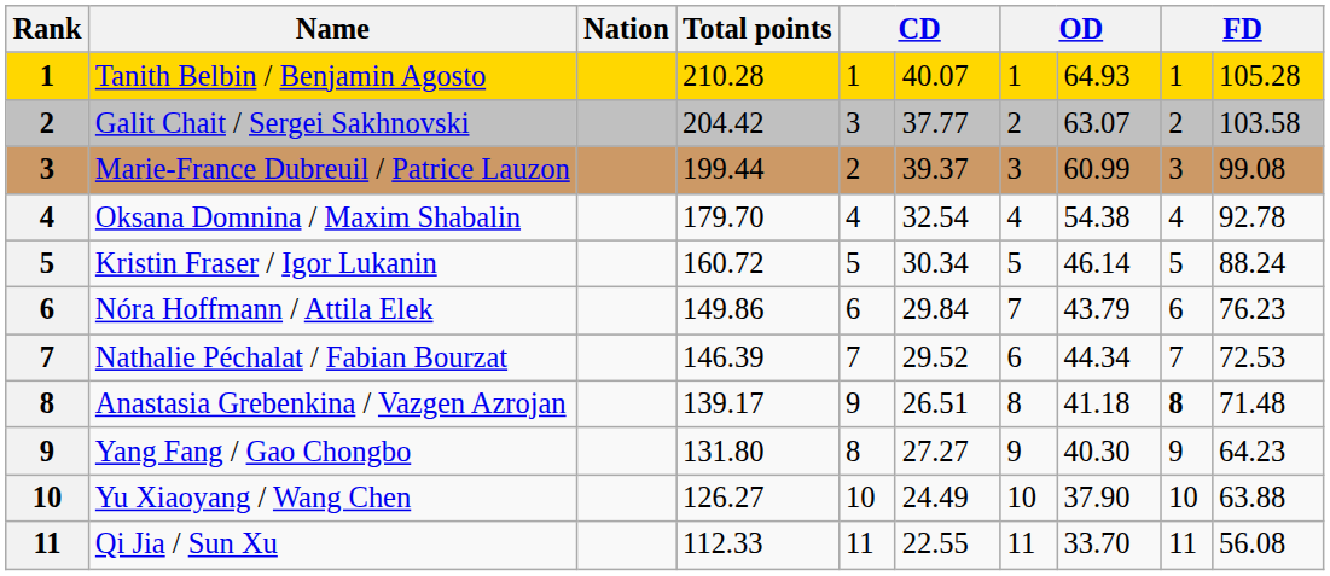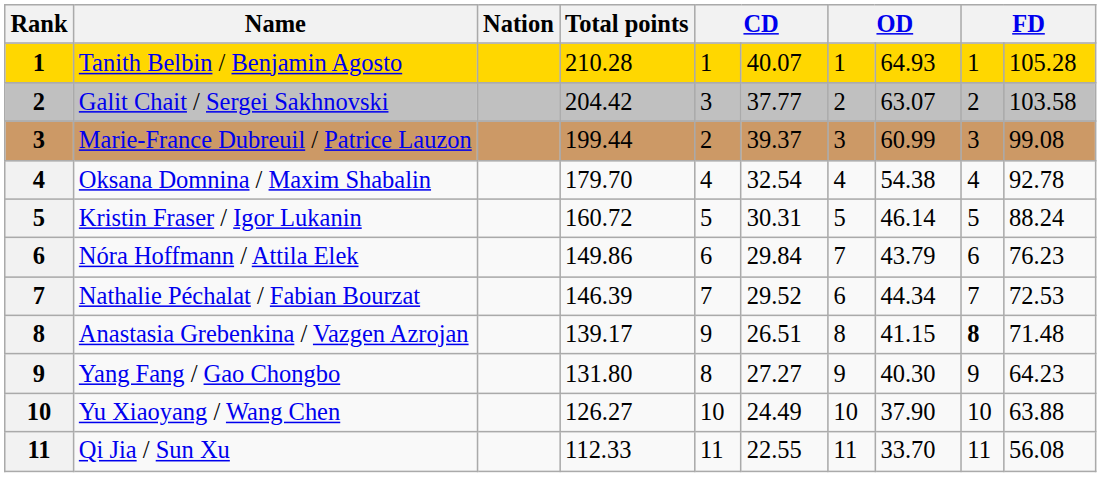 <table class="wikitable">
 <tr>
 <th>Rank</th>
 <th>Name</th>
 <th>Nation</th>
 <th>Total points</th>
 <th colspan="2" width="80px"><a href='#'>CD</a></th>
 <th colspan="2" width="80px"><a href='#'>OD</a></th>
 <th colspan="2" width="80px"><a href='#'>FD</a></th>
 </tr>
 <tr bgcolor="gold">
 <td align="center"><strong>1</strong></td>
 <td><a href='#'>Tanith Belbin</a> / <a href='#'>Benjamin Agosto</a></td>
 <td></td>
 <td>210.28</td>
 <td>1</td>
 <td>40.07</td>
 <td>1</td>
 <td>64.93</td>
 <td>1</td>
 <td>105.28</td>
 </tr>
 <tr bgcolor="silver">
 <td align="center"><strong>2</strong></td>
 <td><a href='#'>Galit Chait</a> / <a href='#'>Sergei Sakhnovski</a></td>
 <td></td>
 <td>204.42</td>
 <td>3</td>
 <td>37.77</td>
 <td>2</td>
 <td>63.07</td>
 <td>2</td>
 <td>103.58</td>
 </tr>
 <tr bgcolor="cc9966">
 <td align="center"><strong>3</strong></td>
 <td><a href='#'>Marie-France Dubreuil</a> / <a href='#'>Patrice Lauzon</a></td>
 <td></td>
 <td>199.44</td>
 <td>2</td>
 <td>39.37</td>
 <td>3</td>
 <td>60.99</td>
 <td>3</td>
 <td>99.08</td>
 </tr>
 <tr>
 <th>4</th>
 <td><a href='#'>Oksana Domnina</a> / <a href='#'>Maxim Shabalin</a></td>
 <td></td>
 <td>179.70</td>
 <td>4</td>
 <td>32.54</td>
 <td>4</td>
 <td>54.38</td>
 <td>4</td>
 <td>92.78</td>
 </tr>
 <tr>
 <th>5</th>
 <td><a href='#'>Kristin Fraser</a> / <a href='#'>Igor Lukanin</a></td>
 <td></td>
 <td>160.72</td>
 <td>5</td>
-<td>30.34</td>
+<td>30.31</td>
 <td>5</td>
 <td>46.14</td>
 <td>5</td>
 <td>88.24</td>
 </tr>
 <tr>
 <th>6</th>
 <td><a href='#'>Nóra Hoffmann</a> / <a href='#'>Attila Elek</a></td>
 <td></td>
 <td>149.86</td>
 <td>6</td>
 <td>29.84</td>
 <td>7</td>
 <td>43.79</td>
 <td>6</td>
 <td>76.23</td>
 </tr>
 <tr>
 <th>7</th>
 <td><a href='#'>Nathalie Péchalat</a> / <a href='#'>Fabian Bourzat</a></td>
 <td></td>
 <td>146.39</td>
 <td>7</td>
 <td>29.52</td>
 <td>6</td>
 <td>44.34</td>
 <td>7</td>
 <td>72.53</td>
 </tr>
 <tr>
 <th>8</th>
 <td><a href='#'>Anastasia Grebenkina</a> / <a href='#'>Vazgen Azrojan</a></td>
 <td></td>
 <td>139.17</td>
 <td>9</td>
 <td>26.51</td>
 <td>8</td>
-<td>41.18</td>
+<td>41.15</td>
 <td><strong>8</strong></td>
 <td>71.48</td>
 </tr>
 <tr>
 <th>9</th>
 <td><a href='#'>Yang Fang</a> / <a href='#'>Gao Chongbo</a></td>
 <td></td>
 <td>131.80</td>
 <td>8</td>
 <td>27.27</td>
 <td>9</td>
 <td>40.30</td>
 <td>9</td>
 <td>64.23</td>
 </tr>
 <tr>
 <th>10</th>
 <td><a href='#'>Yu Xiaoyang</a> / <a href='#'>Wang Chen</a></td>
 <td></td>
 <td>126.27</td>
 <td>10</td>
 <td>24.49</td>
 <td>10</td>
 <td>37.90</td>
 <td>10</td>
 <td>63.88</td>
 </tr>
 <tr>
 <th>11</th>
 <td><a href='#'>Qi Jia</a> / <a href='#'>Sun Xu</a></td>
 <td></td>
 <td>112.33</td>
 <td>11</td>
 <td>22.55</td>
 <td>11</td>
 <td>33.70</td>
 <td>11</td>
 <td>56.08</td>
 </tr>
 </table>
